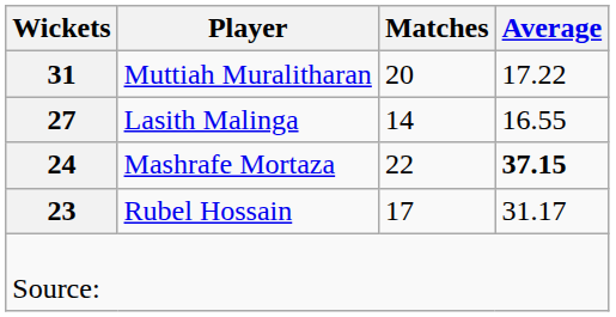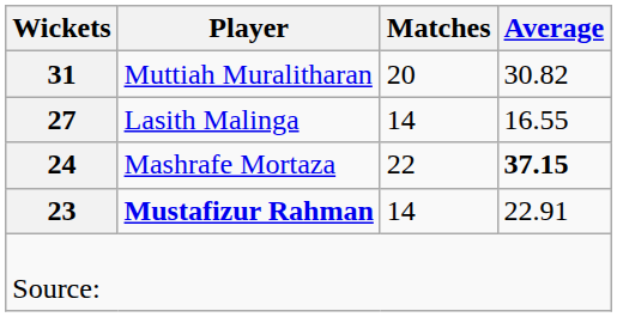 <table class="wikitable">
 <tr>
 <th align="center"><strong>Wickets</strong></th>
 <th align="center"><strong>Player</strong></th>
 <th align="center"><strong>Matches</strong></th>
 <th align="center"><strong><a href='#'>Average</a></strong></th>
 </tr>
 <tr>
 <th>31</th>
 <td> <a href='#'>Muttiah Muralitharan</a></td>
 <td>20</td>
-<td>17.22</td>
+<td>30.82</td>
 </tr>
 <tr>
 <th>27</th>
 <td> <a href='#'>Lasith Malinga</a></td>
 <td>14</td>
 <td>16.55</td>
 </tr>
 <tr>
 <th>24</th>
 <td> <a href='#'>Mashrafe Mortaza</a></td>
 <td>22</td>
 <td><strong>37.15</strong></td>
 </tr>
 <tr>
 <th>23</th>
-<td> <a href='#'>Rubel Hossain</a></td>
-<td>17</td>
-<td>31.17</td>
+<td> <strong><a href='#'>Mustafizur Rahman</a></strong></td>
+<td>14</td>
+<td>22.91</td>
 </tr>
 <tr>
 <td colspan="4"><br>Source:</td>
 </tr>
 </table>
